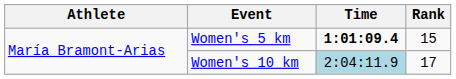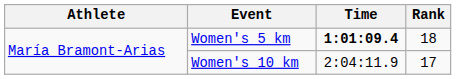 <table class="wikitable" style="text-align:center; font-size:90%; width:30%;">
 <tr>
 <th>Athlete</th>
 <th>Event</th>
 <th>Time</th>
 <th>Rank</th>
 </tr>
 <tr>
 <td align=left rowspan=2><a href='#'>María Bramont-Arias</a></td>
 <td align=left><a href='#'>Women's 5 km</a></td>
 <td><strong>1:01:09.4</strong></td>
-<td>15</td>
+<td>18</td>
 </tr>
 <tr>
 <td align=left><a href='#'>Women's 10 km</a></td>
-<td style="background: lightblue;">2:04:11.9</td>
+<td>2:04:11.9</td>
 <td>17</td>
 </tr>
 </table>
